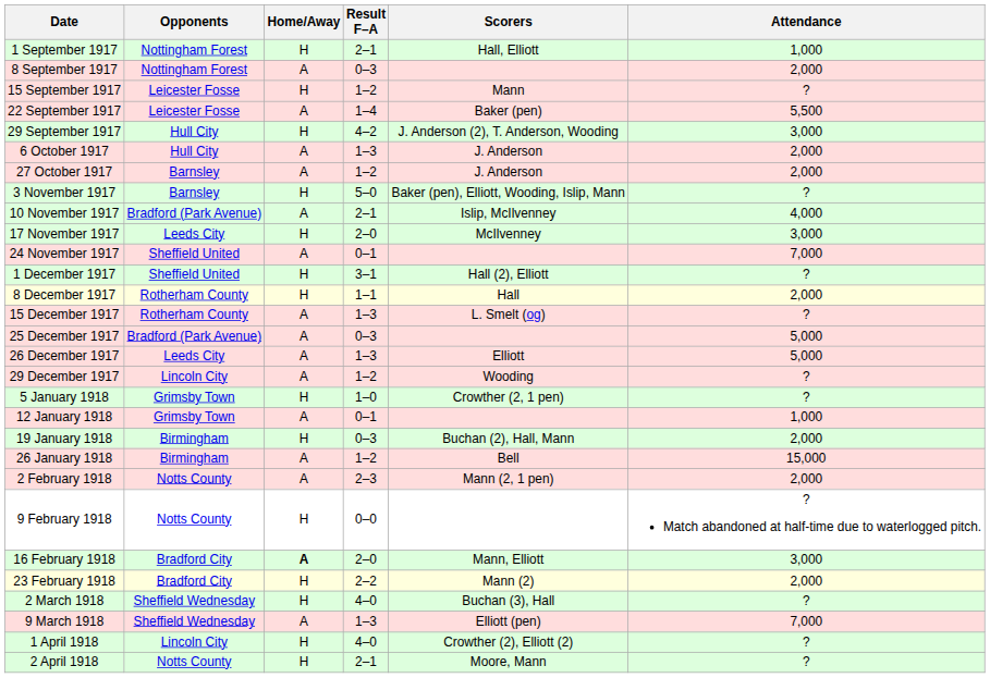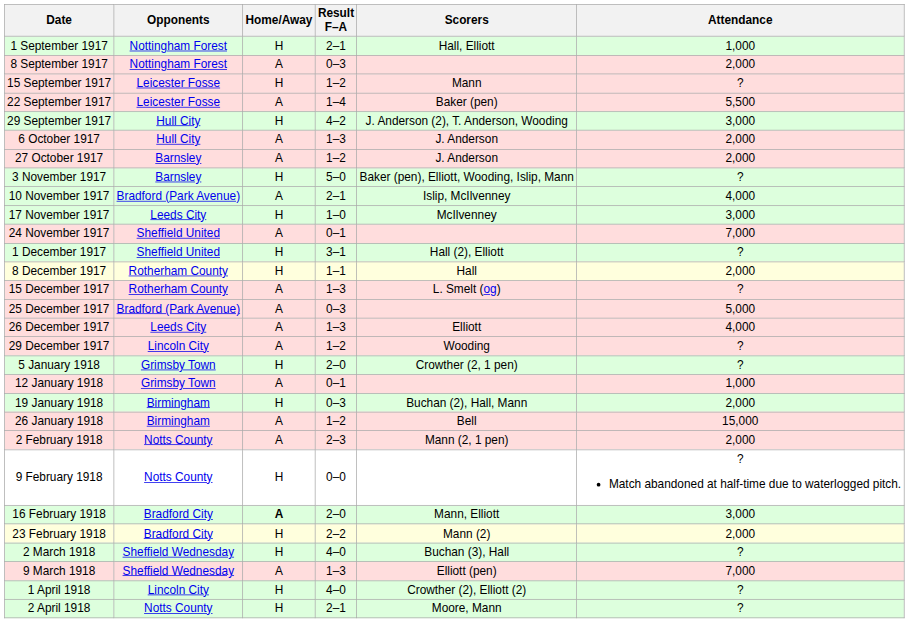 <table class="wikitable" style="text-align:center;">
 <tr>
 <th scope="col">Date</th>
 <th scope="col">Opponents</th>
 <th scope="col">Home/Away</th>
 <th scope="col">Result<br>F–A</th>
 <th scope="col">Scorers</th>
 <th scope="col">Attendance</th>
 </tr>
 <tr style="background: #ddffdd">
 <td>1 September 1917</td>
 <td><a href='#'>Nottingham Forest</a></td>
 <td>H</td>
 <td>2–1</td>
 <td>Hall, Elliott</td>
 <td>1,000</td>
 </tr>
 <tr style="background: #ffdddd">
 <td>8 September 1917</td>
 <td><a href='#'>Nottingham Forest</a></td>
 <td>A</td>
 <td>0–3</td>
 <td></td>
 <td>2,000</td>
 </tr>
 <tr style="background: #ffdddd">
 <td>15 September 1917</td>
 <td><a href='#'>Leicester Fosse</a></td>
 <td>H</td>
 <td>1–2</td>
 <td>Mann</td>
 <td>?</td>
 </tr>
 <tr style="background: #ffdddd">
 <td>22 September 1917</td>
 <td><a href='#'>Leicester Fosse</a></td>
 <td>A</td>
 <td>1–4</td>
 <td>Baker (pen)</td>
 <td>5,500</td>
 </tr>
 <tr style="background: #ddffdd">
 <td>29 September 1917</td>
 <td><a href='#'>Hull City</a></td>
 <td>H</td>
 <td>4–2</td>
 <td>J. Anderson (2), T. Anderson, Wooding</td>
 <td>3,000</td>
 </tr>
 <tr style="background: #ffdddd">
 <td>6 October 1917</td>
 <td><a href='#'>Hull City</a></td>
 <td>A</td>
 <td>1–3</td>
 <td>J. Anderson</td>
 <td>2,000</td>
 </tr>
 <tr style="background: #ffdddd">
 <td>27 October 1917</td>
 <td><a href='#'>Barnsley</a></td>
 <td>A</td>
 <td>1–2</td>
 <td>J. Anderson</td>
 <td>2,000</td>
 </tr>
 <tr style="background: #ddffdd">
 <td>3 November 1917</td>
 <td><a href='#'>Barnsley</a></td>
 <td>H</td>
 <td>5–0</td>
 <td>Baker (pen), Elliott, Wooding, Islip, Mann</td>
 <td>?</td>
 </tr>
 <tr style="background: #ddffdd">
 <td>10 November 1917</td>
 <td><a href='#'>Bradford (Park Avenue)</a></td>
 <td>A</td>
 <td>2–1</td>
 <td>Islip, McIlvenney</td>
 <td>4,000</td>
 </tr>
 <tr style="background: #ddffdd">
 <td>17 November 1917</td>
 <td><a href='#'>Leeds City</a></td>
 <td>H</td>
-<td>2–0</td>
+<td>1–0</td>
 <td>McIlvenney</td>
 <td>3,000</td>
 </tr>
 <tr style="background: #ffdddd">
 <td>24 November 1917</td>
 <td><a href='#'>Sheffield United</a></td>
 <td>A</td>
 <td>0–1</td>
 <td></td>
 <td>7,000</td>
 </tr>
 <tr style="background: #ddffdd">
 <td>1 December 1917</td>
 <td><a href='#'>Sheffield United</a></td>
 <td>H</td>
 <td>3–1</td>
 <td>Hall (2), Elliott</td>
 <td>?</td>
 </tr>
 <tr style="background: #ffffdd">
 <td>8 December 1917</td>
 <td><a href='#'>Rotherham County</a></td>
 <td>H</td>
 <td>1–1</td>
 <td>Hall</td>
 <td>2,000</td>
 </tr>
 <tr style="background: #ffdddd">
 <td>15 December 1917</td>
 <td><a href='#'>Rotherham County</a></td>
 <td>A</td>
 <td>1–3</td>
 <td>L. Smelt (<a href='#'>og</a>)</td>
 <td>?</td>
 </tr>
 <tr style="background: #ffdddd">
 <td>25 December 1917</td>
 <td><a href='#'>Bradford (Park Avenue)</a></td>
 <td>A</td>
 <td>0–3</td>
 <td></td>
 <td>5,000</td>
 </tr>
 <tr style="background: #ffdddd">
 <td>26 December 1917</td>
 <td><a href='#'>Leeds City</a></td>
 <td>A</td>
 <td>1–3</td>
 <td>Elliott</td>
-<td>5,000</td>
+<td>4,000</td>
 </tr>
 <tr style="background: #ffdddd">
 <td>29 December 1917</td>
 <td><a href='#'>Lincoln City</a></td>
 <td>A</td>
 <td>1–2</td>
 <td>Wooding</td>
 <td>?</td>
 </tr>
 <tr style="background: #ddffdd">
 <td>5 January 1918</td>
 <td><a href='#'>Grimsby Town</a></td>
 <td>H</td>
-<td>1–0</td>
+<td>2–0</td>
 <td>Crowther (2, 1 pen)</td>
 <td>?</td>
 </tr>
 <tr style="background: #ffdddd">
 <td>12 January 1918</td>
 <td><a href='#'>Grimsby Town</a></td>
 <td>A</td>
 <td>0–1</td>
 <td></td>
 <td>1,000</td>
 </tr>
 <tr style="background: #ddffdd">
 <td>19 January 1918</td>
 <td><a href='#'>Birmingham</a></td>
 <td>H</td>
 <td>0–3</td>
 <td>Buchan (2), Hall, Mann</td>
 <td>2,000</td>
 </tr>
 <tr style="background: #ffdddd">
 <td>26 January 1918</td>
 <td><a href='#'>Birmingham</a></td>
 <td>A</td>
 <td>1–2</td>
 <td>Bell</td>
 <td>15,000</td>
 </tr>
 <tr style="background: #ffdddd">
 <td>2 February 1918</td>
 <td><a href='#'>Notts County</a></td>
 <td>A</td>
 <td>2–3</td>
 <td>Mann (2, 1 pen)</td>
 <td>2,000</td>
 </tr>
 <tr style="background: #ffffff">
 <td>9 February 1918</td>
 <td><a href='#'>Notts County</a></td>
 <td>H</td>
 <td>0–0</td>
 <td></td>
 <td>?<br><ul><li>Match abandoned at half-time due to waterlogged pitch.</li></ul></td>
 </tr>
 <tr style="background: #ddffdd">
 <td>16 February 1918</td>
 <td><a href='#'>Bradford City</a></td>
 <td><strong>A</strong></td>
 <td>2–0</td>
 <td>Mann, Elliott</td>
 <td>3,000</td>
 </tr>
 <tr style="background: #ffffdd">
 <td>23 February 1918</td>
 <td><a href='#'>Bradford City</a></td>
 <td>H</td>
 <td>2–2</td>
 <td>Mann (2)</td>
 <td>2,000</td>
 </tr>
 <tr style="background: #ddffdd">
 <td>2 March 1918</td>
 <td><a href='#'>Sheffield Wednesday</a></td>
 <td>H</td>
 <td>4–0</td>
 <td>Buchan (3), Hall</td>
 <td>?</td>
 </tr>
 <tr style="background: #ffdddd">
 <td>9 March 1918</td>
 <td><a href='#'>Sheffield Wednesday</a></td>
 <td>A</td>
 <td>1–3</td>
 <td>Elliott (pen)</td>
 <td>7,000</td>
 </tr>
 <tr style="background: #ddffdd">
 <td>1 April 1918</td>
 <td><a href='#'>Lincoln City</a></td>
 <td>H</td>
 <td>4–0</td>
 <td>Crowther (2), Elliott (2)</td>
 <td>?</td>
 </tr>
 <tr style="background: #ddffdd">
 <td>2 April 1918</td>
 <td><a href='#'>Notts County</a></td>
 <td>H</td>
 <td>2–1</td>
 <td>Moore, Mann</td>
 <td>?</td>
 </tr>
 </table>
